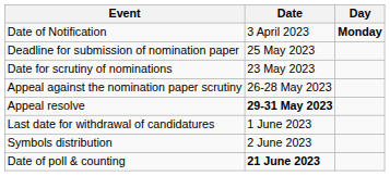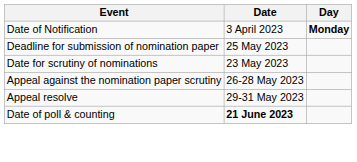 <table class="wikitable">
 <tr>
 <th>Event</th>
 <th>Date</th>
 <th>Day</th>
 </tr>
 <tr>
 <td>Date of Notification</td>
 <td>3 April 2023</td>
 <td><strong>Monday</strong></td>
 </tr>
 <tr>
 <td>Deadline for submission of nomination paper</td>
 <td>25 May 2023</td>
 <td></td>
 </tr>
 <tr>
 <td>Date for scrutiny of nominations</td>
 <td>23 May 2023</td>
 <td></td>
 </tr>
 <tr>
 <td>Appeal against the nomination paper scrutiny</td>
 <td>26-28 May 2023</td>
 <td></td>
 </tr>
 <tr>
 <td>Appeal resolve</td>
-<td><strong>29-31 May 2023</strong></td>
-<td></td>
-</tr>
-<tr>
-<td>Last date for withdrawal of candidatures</td>
-<td>1 June 2023</td>
-<td></td>
-</tr>
-<tr>
-<td>Symbols distribution</td>
-<td>2 June 2023</td>
+<td>29-31 May 2023</td>
 <td></td>
 </tr>
 <tr>
 <td>Date of poll & counting</td>
 <td><strong>21 June 2023</strong></td>
 <td></td>
 </tr>
 </table>
